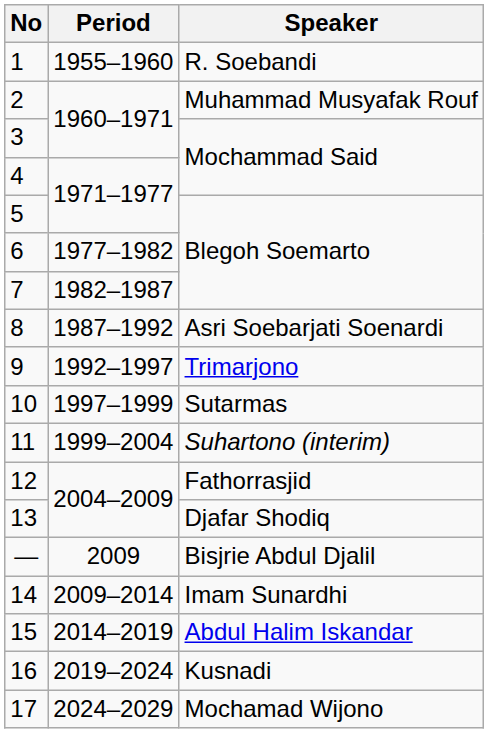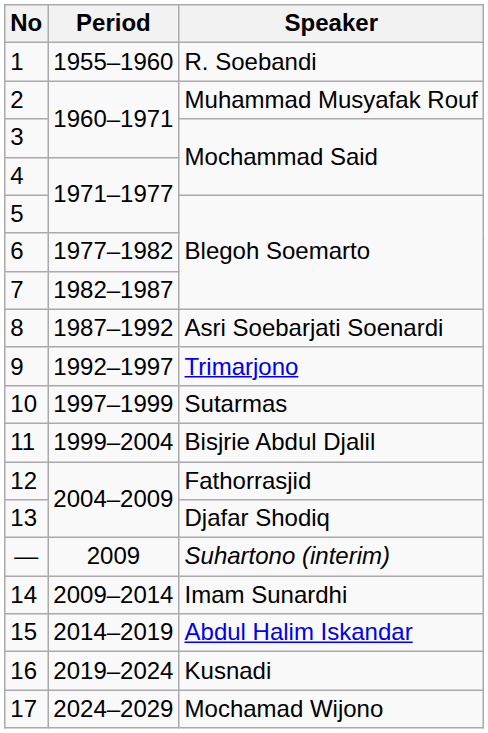 <table class="wikitable">
 <tr>
 <th>No</th>
 <th>Period</th>
 <th>Speaker</th>
 </tr>
 <tr>
 <td>1</td>
 <td style="text-align:center">1955–1960</td>
 <td>R. Soebandi</td>
 </tr>
 <tr>
 <td>2</td>
 <td rowspan="2" style="text-align:center">1960–1971</td>
 <td>Muhammad Musyafak Rouf</td>
 </tr>
 <tr>
 <td>3</td>
 <td rowspan="2">Mochammad Said</td>
 </tr>
 <tr>
 <td>4</td>
 <td rowspan="2" style="text-align:center">1971–1977</td>
 </tr>
 <tr>
 <td>5</td>
 <td rowspan="3">Blegoh Soemarto</td>
 </tr>
 <tr>
 <td>6</td>
 <td style="text-align:center">1977–1982</td>
 </tr>
 <tr>
 <td>7</td>
 <td style="text-align:center">1982–1987</td>
 </tr>
 <tr>
 <td>8</td>
 <td style="text-align:center">1987–1992</td>
 <td>Asri Soebarjati Soenardi</td>
 </tr>
 <tr>
 <td>9</td>
 <td style="text-align:center">1992–1997</td>
 <td><a href='#'>Trimarjono</a></td>
 </tr>
 <tr>
 <td>10</td>
 <td style="text-align:center">1997–1999</td>
 <td>Sutarmas</td>
 </tr>
 <tr>
 <td>11</td>
 <td style="text-align:center">1999–2004</td>
-<td><em>Suhartono (interim)</em></td>
+<td>Bisjrie Abdul Djalil</td>
 </tr>
 <tr>
 <td>12</td>
 <td rowspan="2" style="text-align:center">2004–2009</td>
 <td>Fathorrasjid</td>
 </tr>
 <tr>
 <td>13</td>
 <td>Djafar Shodiq</td>
 </tr>
 <tr>
 <td style="text-align:center">—</td>
 <td style="text-align:center">2009</td>
-<td>Bisjrie Abdul Djalil</td>
+<td><em>Suhartono (interim)</em></td>
 </tr>
 <tr>
 <td>14</td>
 <td style="text-align:center">2009–2014</td>
 <td>Imam Sunardhi</td>
 </tr>
 <tr>
 <td>15</td>
 <td style="text-align:center">2014–2019</td>
 <td><a href='#'>Abdul Halim Iskandar</a></td>
 </tr>
 <tr>
 <td>16</td>
 <td style="text-align:center">2019–2024</td>
 <td>Kusnadi</td>
 </tr>
 <tr>
 <td>17</td>
 <td style="text-align:center">2024–2029</td>
 <td>Mochamad Wijono</td>
 </tr>
 </table>
